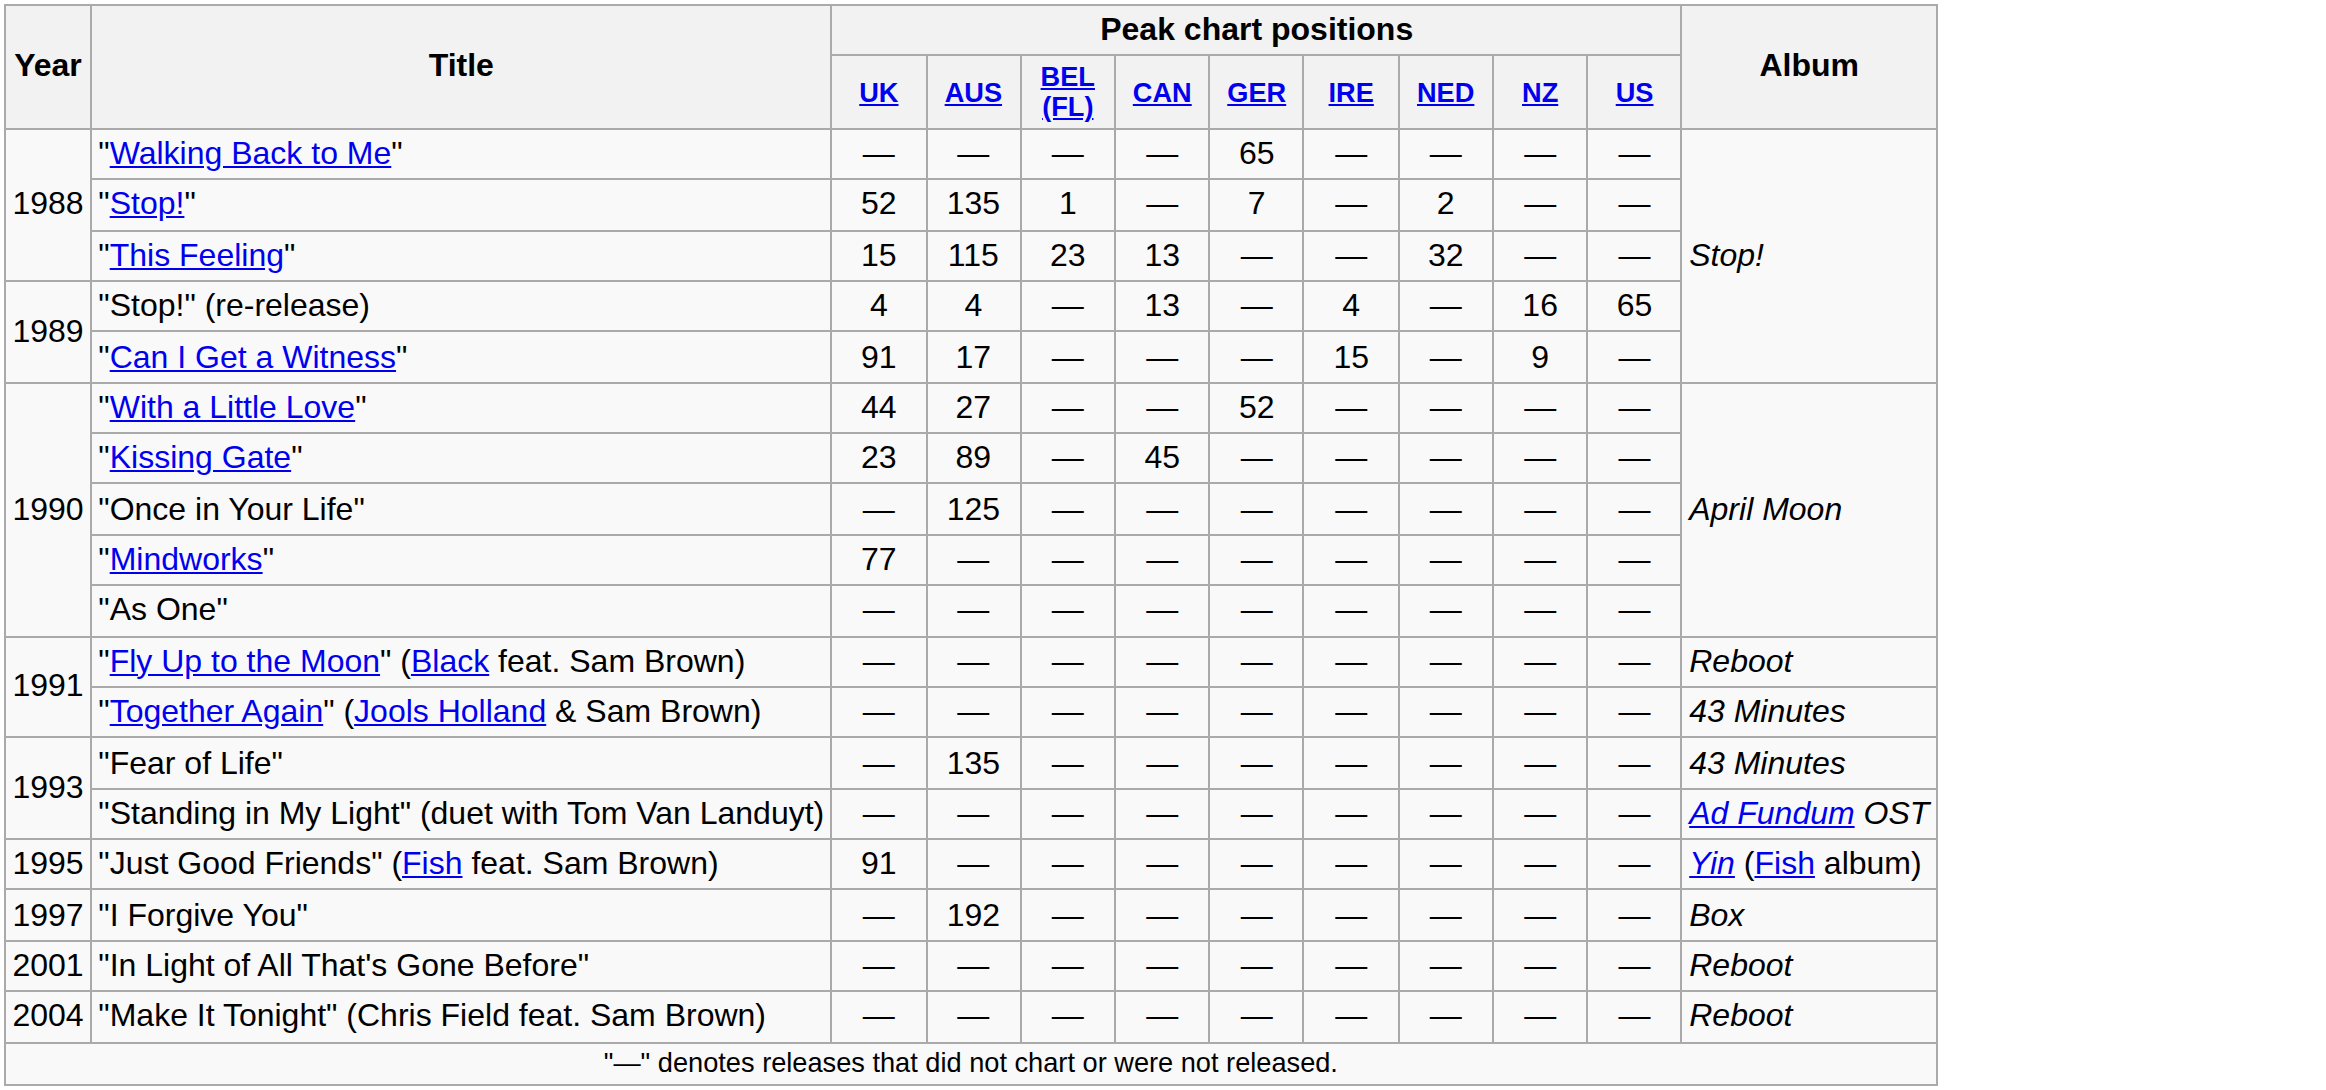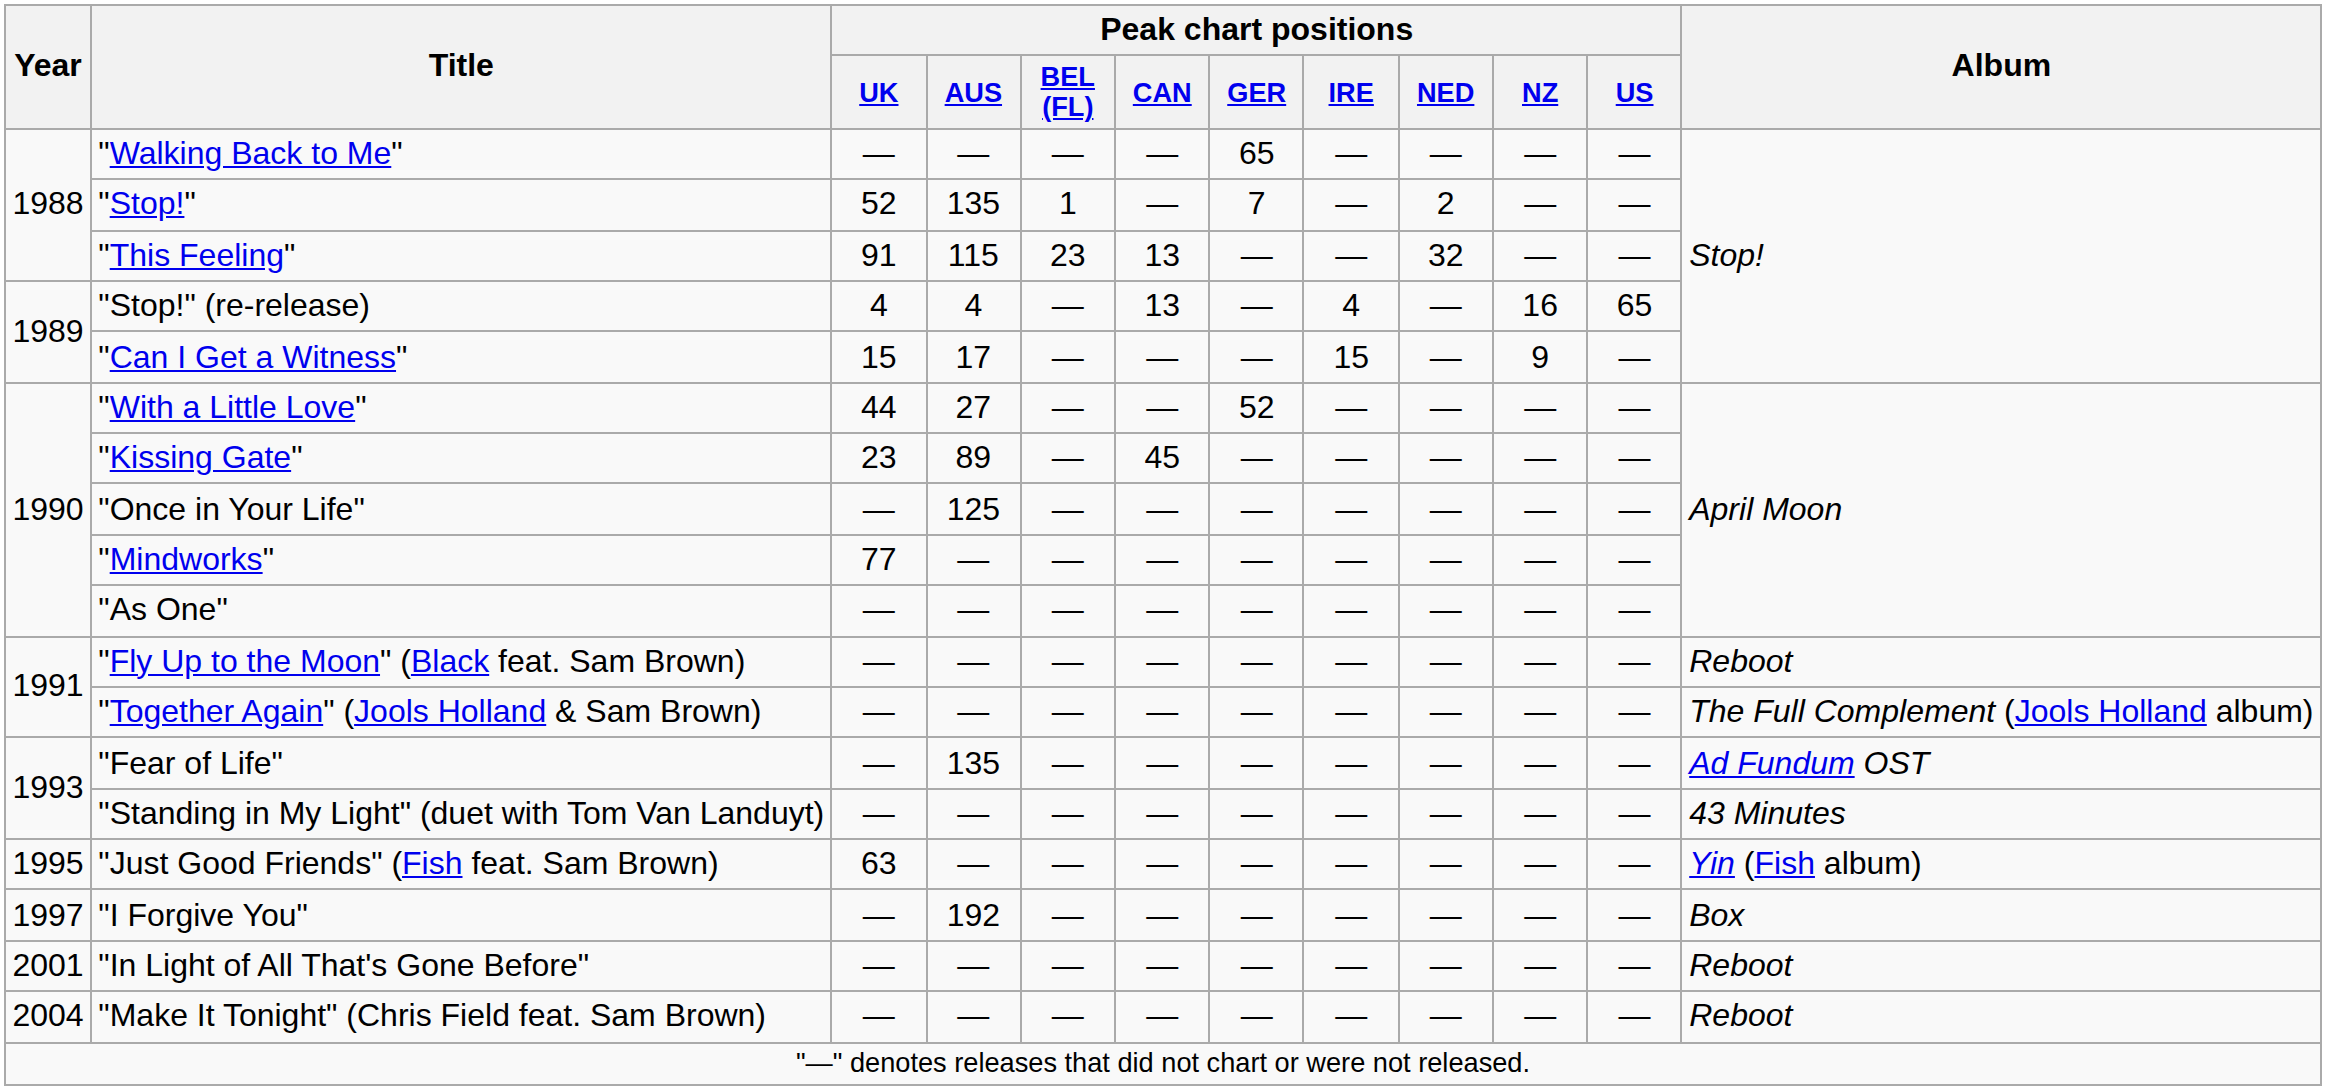 <table class="wikitable" style=text-align:center;>
 <tr>
 <th scope="col" rowspan="2">Year</th>
 <th scope="col" rowspan="2">Title</th>
 <th scope="col" colspan="9">Peak chart positions</th>
 <th scope="col" rowspan="2">Album</th>
 </tr>
 <tr>
 <th style="width:3em;font-size:85%"><a href='#'>UK</a><br></th>
 <th style="width:3em;font-size:85%"><a href='#'>AUS</a><br></th>
 <th style="width:3em;font-size:85%"><a href='#'>BEL<br>(FL)</a><br></th>
 <th style="width:3em;font-size:85%"><a href='#'>CAN</a></th>
 <th style="width:3em;font-size:85%"><a href='#'>GER</a><br></th>
 <th style="width:3em;font-size:85%"><a href='#'>IRE</a><br></th>
 <th style="width:3em;font-size:85%"><a href='#'>NED</a><br></th>
 <th style="width:3em;font-size:85%"><a href='#'>NZ</a><br></th>
 <th style="width:3em;font-size:85%"><a href='#'>US</a><br></th>
 </tr>
 <tr>
 <td rowspan="3">1988</td>
 <td align=left>"<a href='#'>Walking Back to Me</a>"</td>
 <td>—</td>
 <td>—</td>
 <td>—</td>
 <td>—</td>
 <td>65</td>
 <td>—</td>
 <td>—</td>
 <td>—</td>
 <td>—</td>
 <td align=left rowspan="5"><em>Stop!</em></td>
 </tr>
 <tr>
 <td align=left>"<a href='#'>Stop!</a>"</td>
 <td>52</td>
 <td>135</td>
 <td>1</td>
 <td>—</td>
 <td>7</td>
 <td>—</td>
 <td>2</td>
 <td>—</td>
 <td>—</td>
 </tr>
 <tr>
 <td align=left>"<a href='#'>This Feeling</a>"</td>
-<td>15</td>
+<td>91</td>
 <td>115</td>
 <td>23</td>
 <td>13</td>
 <td>—</td>
 <td>—</td>
 <td>32</td>
 <td>—</td>
 <td>—</td>
 </tr>
 <tr>
 <td rowspan="2">1989</td>
 <td align=left>"Stop!" (re-release)</td>
 <td>4</td>
 <td>4</td>
 <td>—</td>
 <td>13</td>
 <td>—</td>
 <td>4</td>
 <td>—</td>
 <td>16</td>
 <td>65</td>
 </tr>
 <tr>
 <td align=left>"<a href='#'>Can I Get a Witness</a>"</td>
-<td>91</td>
+<td>15</td>
 <td>17</td>
 <td>—</td>
 <td>—</td>
 <td>—</td>
 <td>15</td>
 <td>—</td>
 <td>9</td>
 <td>—</td>
 </tr>
 <tr>
 <td rowspan="5">1990</td>
 <td align=left>"<a href='#'>With a Little Love</a>"</td>
 <td>44</td>
 <td>27</td>
 <td>—</td>
 <td>—</td>
 <td>52</td>
 <td>—</td>
 <td>—</td>
 <td>—</td>
 <td>—</td>
 <td align=left rowspan="5"><em>April Moon</em></td>
 </tr>
 <tr>
 <td align=left>"<a href='#'>Kissing Gate</a>"</td>
 <td>23</td>
 <td>89</td>
 <td>—</td>
 <td>45</td>
 <td>—</td>
 <td>—</td>
 <td>—</td>
 <td>—</td>
 <td>—</td>
 </tr>
 <tr>
 <td align=left>"Once in Your Life"</td>
 <td>—</td>
 <td>125</td>
 <td>—</td>
 <td>—</td>
 <td>—</td>
 <td>—</td>
 <td>—</td>
 <td>—</td>
 <td>—</td>
 </tr>
 <tr>
 <td align=left>"<a href='#'>Mindworks</a>"</td>
 <td>77</td>
 <td>—</td>
 <td>—</td>
 <td>—</td>
 <td>—</td>
 <td>—</td>
 <td>—</td>
 <td>—</td>
 <td>—</td>
 </tr>
 <tr>
 <td align=left>"As One"</td>
 <td>—</td>
 <td>—</td>
 <td>—</td>
 <td>—</td>
 <td>—</td>
 <td>—</td>
 <td>—</td>
 <td>—</td>
 <td>—</td>
 </tr>
 <tr>
 <td rowspan="2">1991</td>
 <td align=left>"<a href='#'>Fly Up to the Moon</a>" (<a href='#'>Black</a> feat. Sam Brown)</td>
 <td>—</td>
 <td>—</td>
 <td>—</td>
 <td>—</td>
 <td>—</td>
 <td>—</td>
 <td>—</td>
 <td>—</td>
 <td>—</td>
 <td align=left><em>Reboot</em></td>
 </tr>
 <tr>
 <td align=left>"<a href='#'>Together Again</a>" (<a href='#'>Jools Holland</a> & Sam Brown)</td>
 <td>—</td>
 <td>—</td>
 <td>—</td>
 <td>—</td>
 <td>—</td>
 <td>—</td>
 <td>—</td>
 <td>—</td>
 <td>—</td>
-<td align=left><em>43 Minutes</em></td>
+<td align=left><em>The Full Complement</em> (<a href='#'>Jools Holland</a> album)</td>
 </tr>
 <tr>
 <td rowspan="2">1993</td>
 <td align=left>"Fear of Life"</td>
 <td>—</td>
 <td>135</td>
 <td>—</td>
 <td>—</td>
 <td>—</td>
 <td>—</td>
 <td>—</td>
 <td>—</td>
 <td>—</td>
-<td align=left><em>43 Minutes</em></td>
+<td align=left><em><a href='#'>Ad Fundum</a> OST</em></td>
 </tr>
 <tr>
 <td align=left>"Standing in My Light" (duet with Tom Van Landuyt)</td>
 <td>—</td>
 <td>—</td>
 <td>—</td>
 <td>—</td>
 <td>—</td>
 <td>—</td>
 <td>—</td>
 <td>—</td>
 <td>—</td>
-<td align=left><em><a href='#'>Ad Fundum</a> OST</em></td>
+<td align=left><em>43 Minutes</em></td>
 </tr>
 <tr>
 <td>1995</td>
 <td align=left>"Just Good Friends" (<a href='#'>Fish</a> feat. Sam Brown)</td>
-<td>91</td>
+<td>63</td>
 <td>—</td>
 <td>—</td>
 <td>—</td>
 <td>—</td>
 <td>—</td>
 <td>—</td>
 <td>—</td>
 <td>—</td>
 <td align=left><em><a href='#'>Yin</a></em> (<a href='#'>Fish</a> album)</td>
 </tr>
 <tr>
 <td>1997</td>
 <td align=left>"I Forgive You"</td>
 <td>—</td>
 <td>192</td>
 <td>—</td>
 <td>—</td>
 <td>—</td>
 <td>—</td>
 <td>—</td>
 <td>—</td>
 <td>—</td>
 <td align=left><em>Box</em></td>
 </tr>
 <tr>
 <td>2001</td>
 <td align=left>"In Light of All That's Gone Before"</td>
 <td>—</td>
 <td>—</td>
 <td>—</td>
 <td>—</td>
 <td>—</td>
 <td>—</td>
 <td>—</td>
 <td>—</td>
 <td>—</td>
 <td align=left><em>Reboot</em></td>
 </tr>
 <tr>
 <td>2004</td>
 <td align=left>"Make It Tonight" (Chris Field feat. Sam Brown)</td>
 <td>—</td>
 <td>—</td>
 <td>—</td>
 <td>—</td>
 <td>—</td>
 <td>—</td>
 <td>—</td>
 <td>—</td>
 <td>—</td>
 <td align=left><em>Reboot</em></td>
 </tr>
 <tr>
 <td colspan="12" style="text-align:center; font-size:85%">"—" denotes releases that did not chart or were not released.</td>
 </tr>
 </table>
